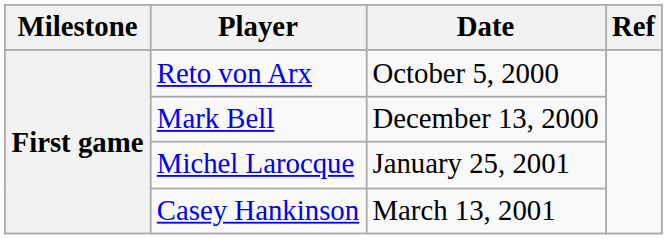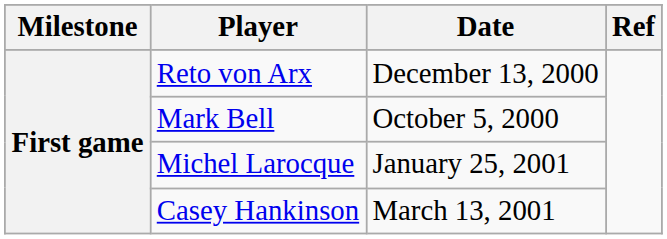 <table class="wikitable">
 <tr>
 <th scope="col">Milestone</th>
 <th scope="col">Player</th>
 <th scope="col">Date</th>
 <th scope="col">Ref</th>
 </tr>
 <tr>
 <th rowspan=4>First game</th>
 <td><a href='#'>Reto von Arx</a></td>
-<td>October 5, 2000</td>
+<td>December 13, 2000</td>
 <td rowspan=4></td>
 </tr>
 <tr>
 <td><a href='#'>Mark Bell</a></td>
-<td>December 13, 2000</td>
+<td>October 5, 2000</td>
 </tr>
 <tr>
 <td><a href='#'>Michel Larocque</a></td>
 <td>January 25, 2001</td>
 </tr>
 <tr>
 <td><a href='#'>Casey Hankinson</a></td>
 <td>March 13, 2001</td>
 </tr>
 </table>
